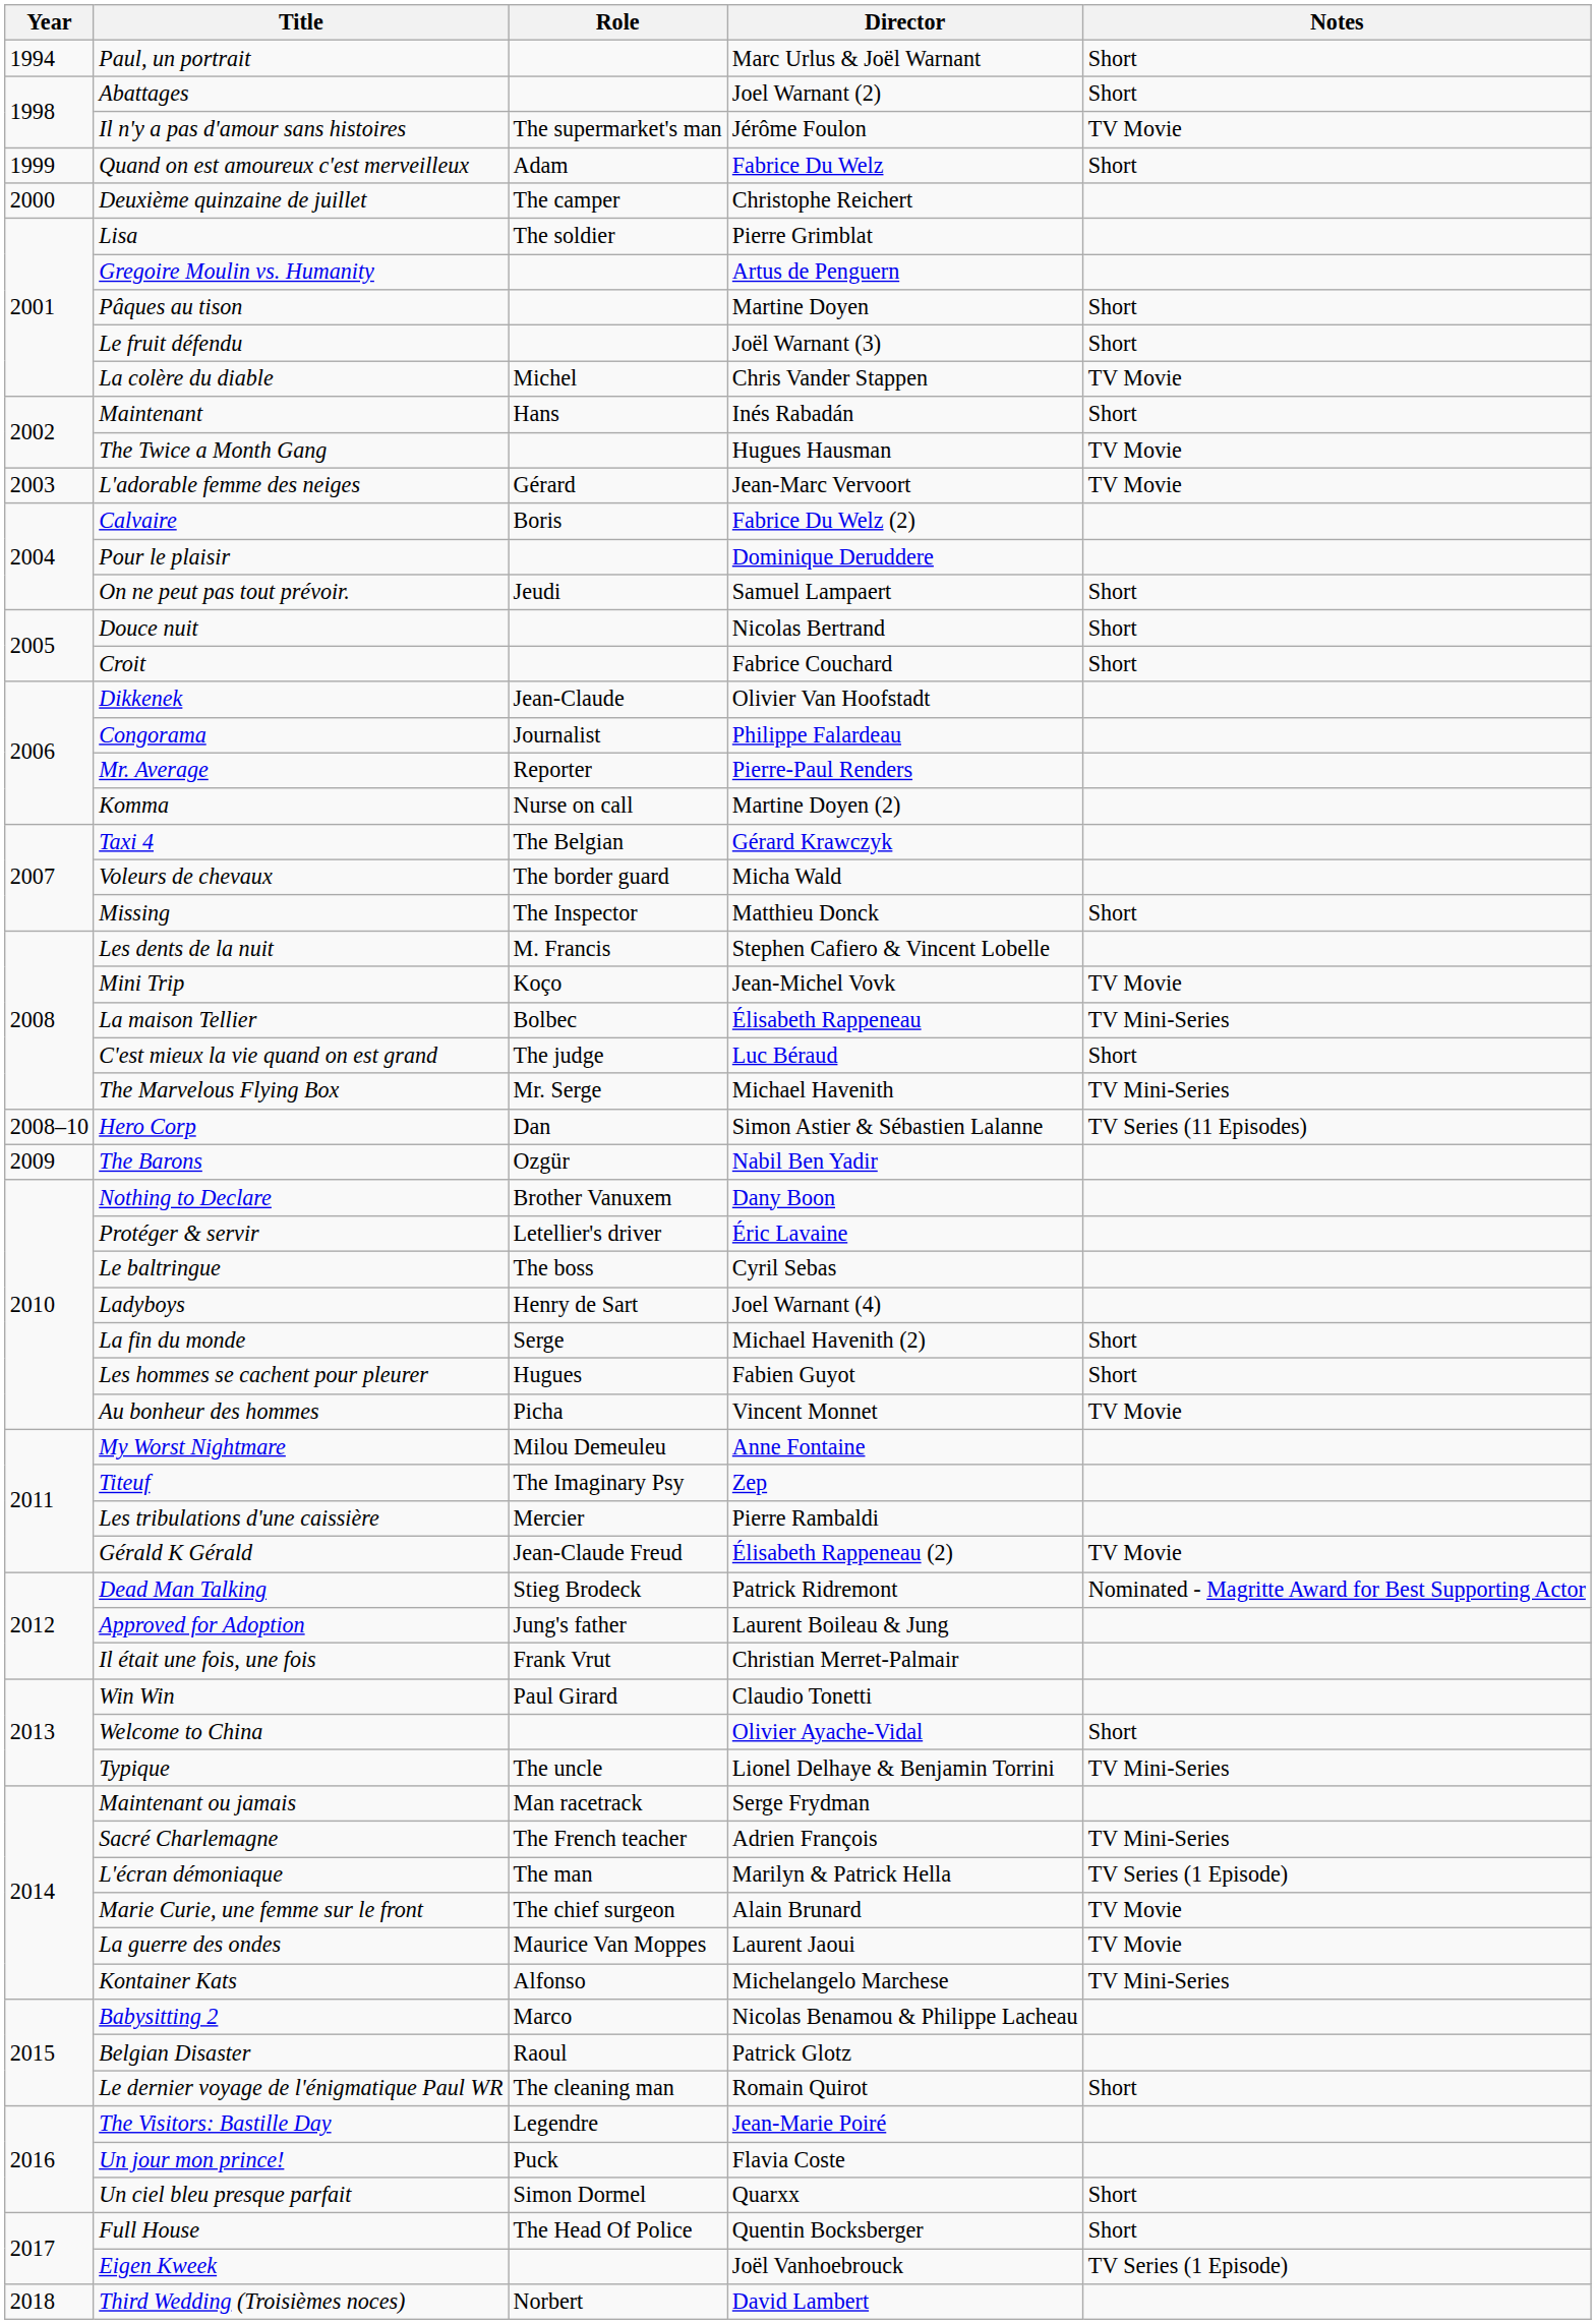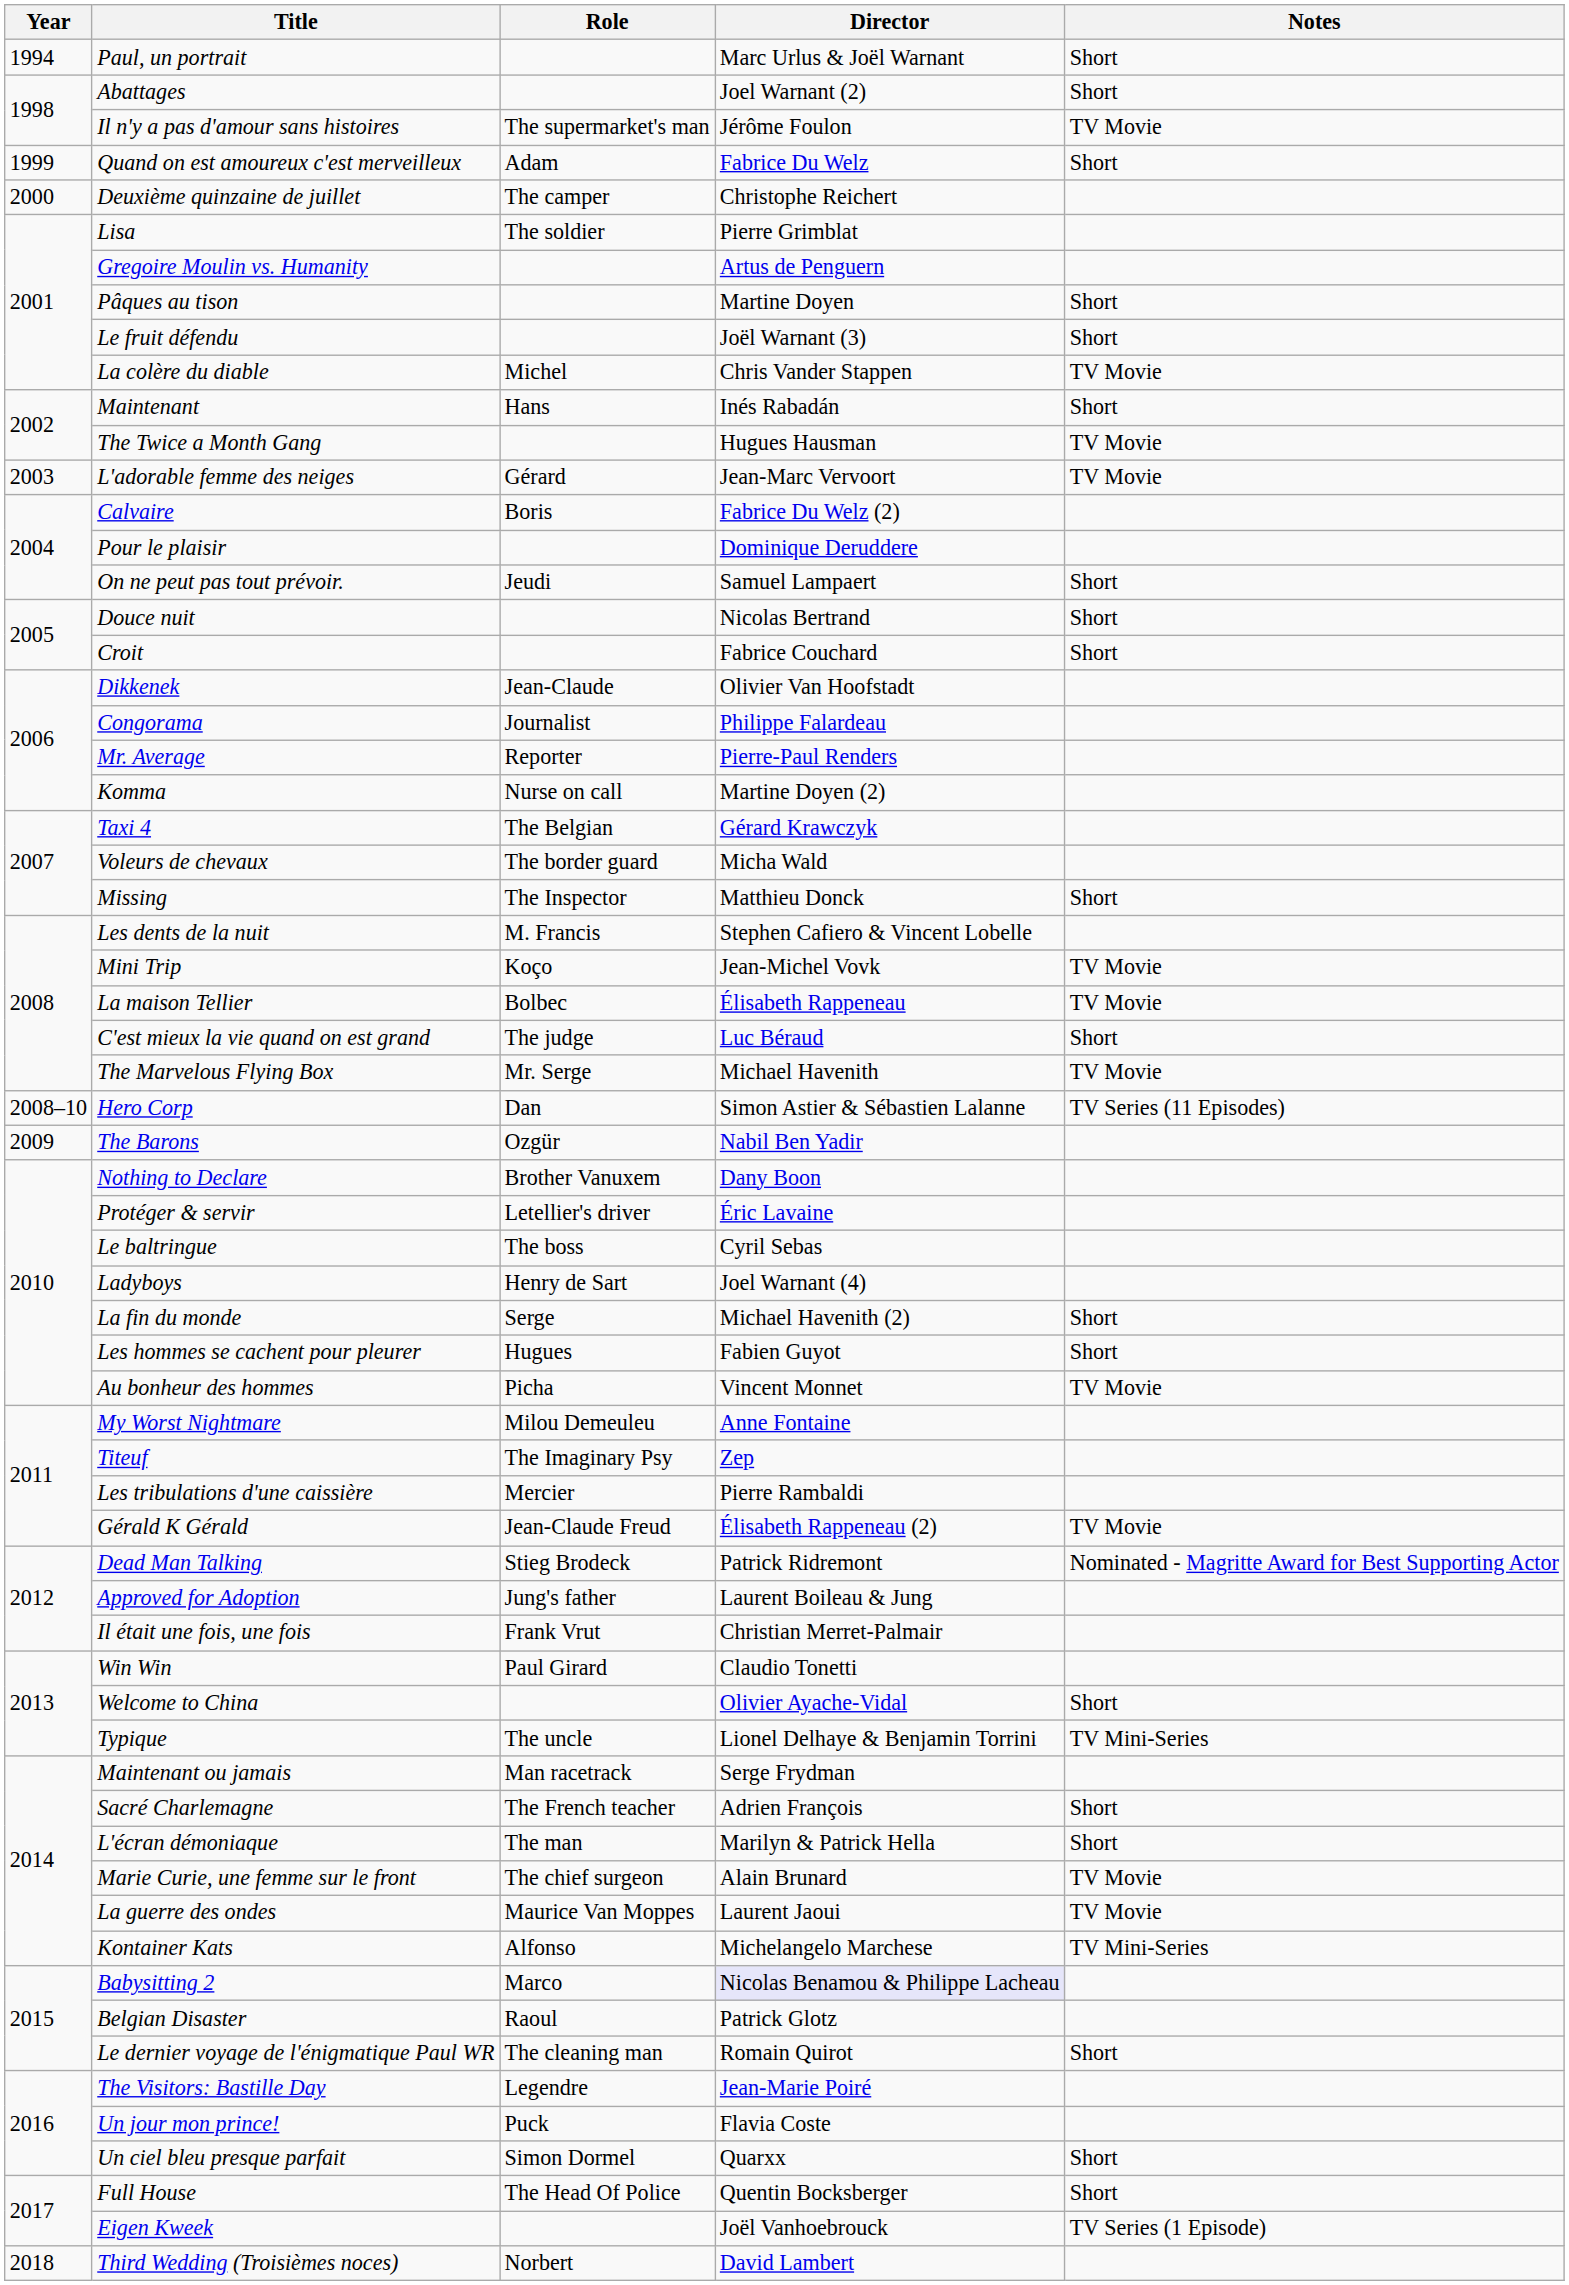 <table class="wikitable sortable">
 <tr>
 <th>Year</th>
 <th>Title</th>
 <th>Role</th>
 <th>Director</th>
 <th class="unsortable">Notes</th>
 </tr>
 <tr>
 <td rowspan=1>1994</td>
 <td><em>Paul, un portrait</em></td>
 <td></td>
 <td>Marc Urlus & Joël Warnant</td>
 <td>Short</td>
 </tr>
 <tr>
 <td rowspan=2>1998</td>
 <td><em>Abattages</em></td>
 <td></td>
 <td>Joel Warnant (2)</td>
 <td>Short</td>
 </tr>
 <tr>
 <td><em>Il n'y a pas d'amour sans histoires</em></td>
 <td>The supermarket's man</td>
 <td>Jérôme Foulon</td>
 <td>TV Movie</td>
 </tr>
 <tr>
 <td rowspan=1>1999</td>
 <td><em>Quand on est amoureux c'est merveilleux</em></td>
 <td>Adam</td>
 <td><a href='#'>Fabrice Du Welz</a></td>
 <td>Short</td>
 </tr>
 <tr>
 <td rowspan=1>2000</td>
 <td><em>Deuxième quinzaine de juillet</em></td>
 <td>The camper</td>
 <td>Christophe Reichert</td>
 <td></td>
 </tr>
 <tr>
 <td rowspan=5>2001</td>
 <td><em>Lisa</em></td>
 <td>The soldier</td>
 <td>Pierre Grimblat</td>
 <td></td>
 </tr>
 <tr>
 <td><em><a href='#'>Gregoire Moulin vs. Humanity</a></em></td>
 <td></td>
 <td><a href='#'>Artus de Penguern</a></td>
 <td></td>
 </tr>
 <tr>
 <td><em>Pâques au tison</em></td>
 <td></td>
 <td>Martine Doyen</td>
 <td>Short</td>
 </tr>
 <tr>
 <td><em>Le fruit défendu</em></td>
 <td></td>
 <td>Joël Warnant (3)</td>
 <td>Short</td>
 </tr>
 <tr>
 <td><em>La colère du diable</em></td>
 <td>Michel</td>
 <td>Chris Vander Stappen</td>
 <td>TV Movie</td>
 </tr>
 <tr>
 <td rowspan=2>2002</td>
 <td><em>Maintenant</em></td>
 <td>Hans</td>
 <td>Inés Rabadán</td>
 <td>Short</td>
 </tr>
 <tr>
 <td><em>The Twice a Month Gang</em></td>
 <td></td>
 <td>Hugues Hausman</td>
 <td>TV Movie</td>
 </tr>
 <tr>
 <td rowspan=1>2003</td>
 <td><em>L'adorable femme des neiges</em></td>
 <td>Gérard</td>
 <td>Jean-Marc Vervoort</td>
 <td>TV Movie</td>
 </tr>
 <tr>
 <td rowspan=3>2004</td>
 <td><em><a href='#'>Calvaire</a></em></td>
 <td>Boris</td>
 <td><a href='#'>Fabrice Du Welz</a> (2)</td>
 <td></td>
 </tr>
 <tr>
 <td><em>Pour le plaisir</em></td>
 <td></td>
 <td><a href='#'>Dominique Deruddere</a></td>
 <td></td>
 </tr>
 <tr>
 <td><em>On ne peut pas tout prévoir.</em></td>
 <td>Jeudi</td>
 <td>Samuel Lampaert</td>
 <td>Short</td>
 </tr>
 <tr>
 <td rowspan=2>2005</td>
 <td><em>Douce nuit</em></td>
 <td></td>
 <td>Nicolas Bertrand</td>
 <td>Short</td>
 </tr>
 <tr>
 <td><em>Croit</em></td>
 <td></td>
 <td>Fabrice Couchard</td>
 <td>Short</td>
 </tr>
 <tr>
 <td rowspan=4>2006</td>
 <td><em><a href='#'>Dikkenek</a></em></td>
 <td>Jean-Claude</td>
 <td>Olivier Van Hoofstadt</td>
 <td></td>
 </tr>
 <tr>
 <td><em><a href='#'>Congorama</a></em></td>
 <td>Journalist</td>
 <td><a href='#'>Philippe Falardeau</a></td>
 <td></td>
 </tr>
 <tr>
 <td><em><a href='#'>Mr. Average</a></em></td>
 <td>Reporter</td>
 <td><a href='#'>Pierre-Paul Renders</a></td>
 <td></td>
 </tr>
 <tr>
 <td><em>Komma</em></td>
 <td>Nurse on call</td>
 <td>Martine Doyen (2)</td>
 <td></td>
 </tr>
 <tr>
 <td rowspan=3>2007</td>
 <td><em><a href='#'>Taxi 4</a></em></td>
 <td>The Belgian</td>
 <td><a href='#'>Gérard Krawczyk</a></td>
 <td></td>
 </tr>
 <tr>
 <td><em>Voleurs de chevaux</em></td>
 <td>The border guard</td>
 <td>Micha Wald</td>
 <td></td>
 </tr>
 <tr>
 <td><em>Missing</em></td>
 <td>The Inspector</td>
 <td>Matthieu Donck</td>
 <td>Short</td>
 </tr>
 <tr>
 <td rowspan=5>2008</td>
 <td><em>Les dents de la nuit</em></td>
 <td>M. Francis</td>
 <td>Stephen Cafiero & Vincent Lobelle</td>
 <td></td>
 </tr>
 <tr>
 <td><em>Mini Trip</em></td>
 <td>Koço</td>
 <td>Jean-Michel Vovk</td>
 <td>TV Movie</td>
 </tr>
 <tr>
 <td><em>La maison Tellier</em></td>
 <td>Bolbec</td>
 <td><a href='#'>Élisabeth Rappeneau</a></td>
-<td>TV Mini-Series</td>
+<td>TV Movie</td>
 </tr>
 <tr>
 <td><em>C'est mieux la vie quand on est grand</em></td>
 <td>The judge</td>
 <td><a href='#'>Luc Béraud</a></td>
 <td>Short</td>
 </tr>
 <tr>
 <td><em>The Marvelous Flying Box</em></td>
 <td>Mr. Serge</td>
 <td>Michael Havenith</td>
-<td>TV Mini-Series</td>
+<td>TV Movie</td>
 </tr>
 <tr>
 <td rowspan=1>2008–10</td>
 <td><em><a href='#'>Hero Corp</a></em></td>
 <td>Dan</td>
 <td>Simon Astier & Sébastien Lalanne</td>
 <td>TV Series (11 Episodes)</td>
 </tr>
 <tr>
 <td rowspan=1>2009</td>
 <td><em><a href='#'>The Barons</a></em></td>
 <td>Ozgür</td>
 <td><a href='#'>Nabil Ben Yadir</a></td>
 <td></td>
 </tr>
 <tr>
 <td rowspan=7>2010</td>
 <td><em><a href='#'>Nothing to Declare</a></em></td>
 <td>Brother Vanuxem</td>
 <td><a href='#'>Dany Boon</a></td>
 <td></td>
 </tr>
 <tr>
 <td><em>Protéger & servir</em></td>
 <td>Letellier's driver</td>
 <td><a href='#'>Éric Lavaine</a></td>
 <td></td>
 </tr>
 <tr>
 <td><em>Le baltringue</em></td>
 <td>The boss</td>
 <td>Cyril Sebas</td>
 <td></td>
 </tr>
 <tr>
 <td><em>Ladyboys</em></td>
 <td>Henry de Sart</td>
 <td>Joel Warnant (4)</td>
 <td></td>
 </tr>
 <tr>
 <td><em>La fin du monde</em></td>
 <td>Serge</td>
 <td>Michael Havenith (2)</td>
 <td>Short</td>
 </tr>
 <tr>
 <td><em>Les hommes se cachent pour pleurer</em></td>
 <td>Hugues</td>
 <td>Fabien Guyot</td>
 <td>Short</td>
 </tr>
 <tr>
 <td><em>Au bonheur des hommes</em></td>
 <td>Picha</td>
 <td>Vincent Monnet</td>
 <td>TV Movie</td>
 </tr>
 <tr>
 <td rowspan=4>2011</td>
 <td><em><a href='#'>My Worst Nightmare</a></em></td>
 <td>Milou Demeuleu</td>
 <td><a href='#'>Anne Fontaine</a></td>
 <td></td>
 </tr>
 <tr>
 <td><em><a href='#'>Titeuf</a></em></td>
 <td>The Imaginary Psy</td>
 <td><a href='#'>Zep</a></td>
 <td></td>
 </tr>
 <tr>
 <td><em>Les tribulations d'une caissière</em></td>
 <td>Mercier</td>
 <td>Pierre Rambaldi</td>
 <td></td>
 </tr>
 <tr>
 <td><em>Gérald K Gérald</em></td>
 <td>Jean-Claude Freud</td>
 <td><a href='#'>Élisabeth Rappeneau</a> (2)</td>
 <td>TV Movie</td>
 </tr>
 <tr>
 <td rowspan=3>2012</td>
 <td><em><a href='#'>Dead Man Talking</a></em></td>
 <td>Stieg Brodeck</td>
 <td>Patrick Ridremont</td>
 <td>Nominated - <a href='#'>Magritte Award for Best Supporting Actor</a></td>
 </tr>
 <tr>
 <td><em><a href='#'>Approved for Adoption</a></em></td>
 <td>Jung's father</td>
 <td>Laurent Boileau & Jung</td>
 <td></td>
 </tr>
 <tr>
 <td><em>Il était une fois, une fois</em></td>
 <td>Frank Vrut</td>
 <td>Christian Merret-Palmair</td>
 <td></td>
 </tr>
 <tr>
 <td rowspan=3>2013</td>
 <td><em>Win Win</em></td>
 <td>Paul Girard</td>
 <td>Claudio Tonetti</td>
 <td></td>
 </tr>
 <tr>
 <td><em>Welcome to China</em></td>
 <td></td>
 <td><a href='#'>Olivier Ayache-Vidal</a></td>
 <td>Short</td>
 </tr>
 <tr>
 <td><em>Typique</em></td>
 <td>The uncle</td>
 <td>Lionel Delhaye & Benjamin Torrini</td>
 <td>TV Mini-Series</td>
 </tr>
 <tr>
 <td rowspan=6>2014</td>
 <td><em>Maintenant ou jamais</em></td>
 <td>Man racetrack</td>
 <td>Serge Frydman</td>
 <td></td>
 </tr>
 <tr>
 <td><em>Sacré Charlemagne</em></td>
 <td>The French teacher</td>
 <td>Adrien François</td>
-<td>TV Mini-Series</td>
+<td>Short</td>
 </tr>
 <tr>
 <td><em>L'écran démoniaque</em></td>
 <td>The man</td>
 <td>Marilyn & Patrick Hella</td>
-<td>TV Series (1 Episode)</td>
+<td>Short</td>
 </tr>
 <tr>
 <td><em>Marie Curie, une femme sur le front</em></td>
 <td>The chief surgeon</td>
 <td>Alain Brunard</td>
 <td>TV Movie</td>
 </tr>
 <tr>
 <td><em>La guerre des ondes</em></td>
 <td>Maurice Van Moppes</td>
 <td>Laurent Jaoui</td>
 <td>TV Movie</td>
 </tr>
 <tr>
 <td><em>Kontainer Kats</em></td>
 <td>Alfonso</td>
 <td>Michelangelo Marchese</td>
 <td>TV Mini-Series</td>
 </tr>
 <tr>
 <td rowspan=3>2015</td>
 <td><em><a href='#'>Babysitting 2</a></em></td>
 <td>Marco</td>
-<td>Nicolas Benamou & Philippe Lacheau</td>
+<td style="background: lavender;">Nicolas Benamou & Philippe Lacheau</td>
 <td></td>
 </tr>
 <tr>
 <td><em>Belgian Disaster</em></td>
 <td>Raoul</td>
 <td>Patrick Glotz</td>
 <td></td>
 </tr>
 <tr>
 <td><em>Le dernier voyage de l'énigmatique Paul WR</em></td>
 <td>The cleaning man</td>
 <td>Romain Quirot</td>
 <td>Short</td>
 </tr>
 <tr>
 <td rowspan=3>2016</td>
 <td><em><a href='#'>The Visitors: Bastille Day</a></em></td>
 <td>Legendre</td>
 <td><a href='#'>Jean-Marie Poiré</a></td>
 <td></td>
 </tr>
 <tr>
 <td><em><a href='#'>Un jour mon prince!</a></em></td>
 <td>Puck</td>
 <td>Flavia Coste</td>
 <td></td>
 </tr>
 <tr>
 <td><em>Un ciel bleu presque parfait</em></td>
 <td>Simon Dormel</td>
 <td>Quarxx</td>
 <td>Short</td>
 </tr>
 <tr>
 <td rowspan=2>2017</td>
 <td><em>Full House</em></td>
 <td>The Head Of Police</td>
 <td>Quentin Bocksberger</td>
 <td>Short</td>
 </tr>
 <tr>
 <td><em><a href='#'>Eigen Kweek</a></em></td>
 <td></td>
 <td>Joël Vanhoebrouck</td>
 <td>TV Series (1 Episode)</td>
 </tr>
 <tr>
 <td>2018</td>
 <td><em><a href='#'>Third Wedding</a> (Troisièmes noces)</em></td>
 <td>Norbert</td>
 <td><a href='#'>David Lambert</a></td>
 <td></td>
 </tr>
 </table>
